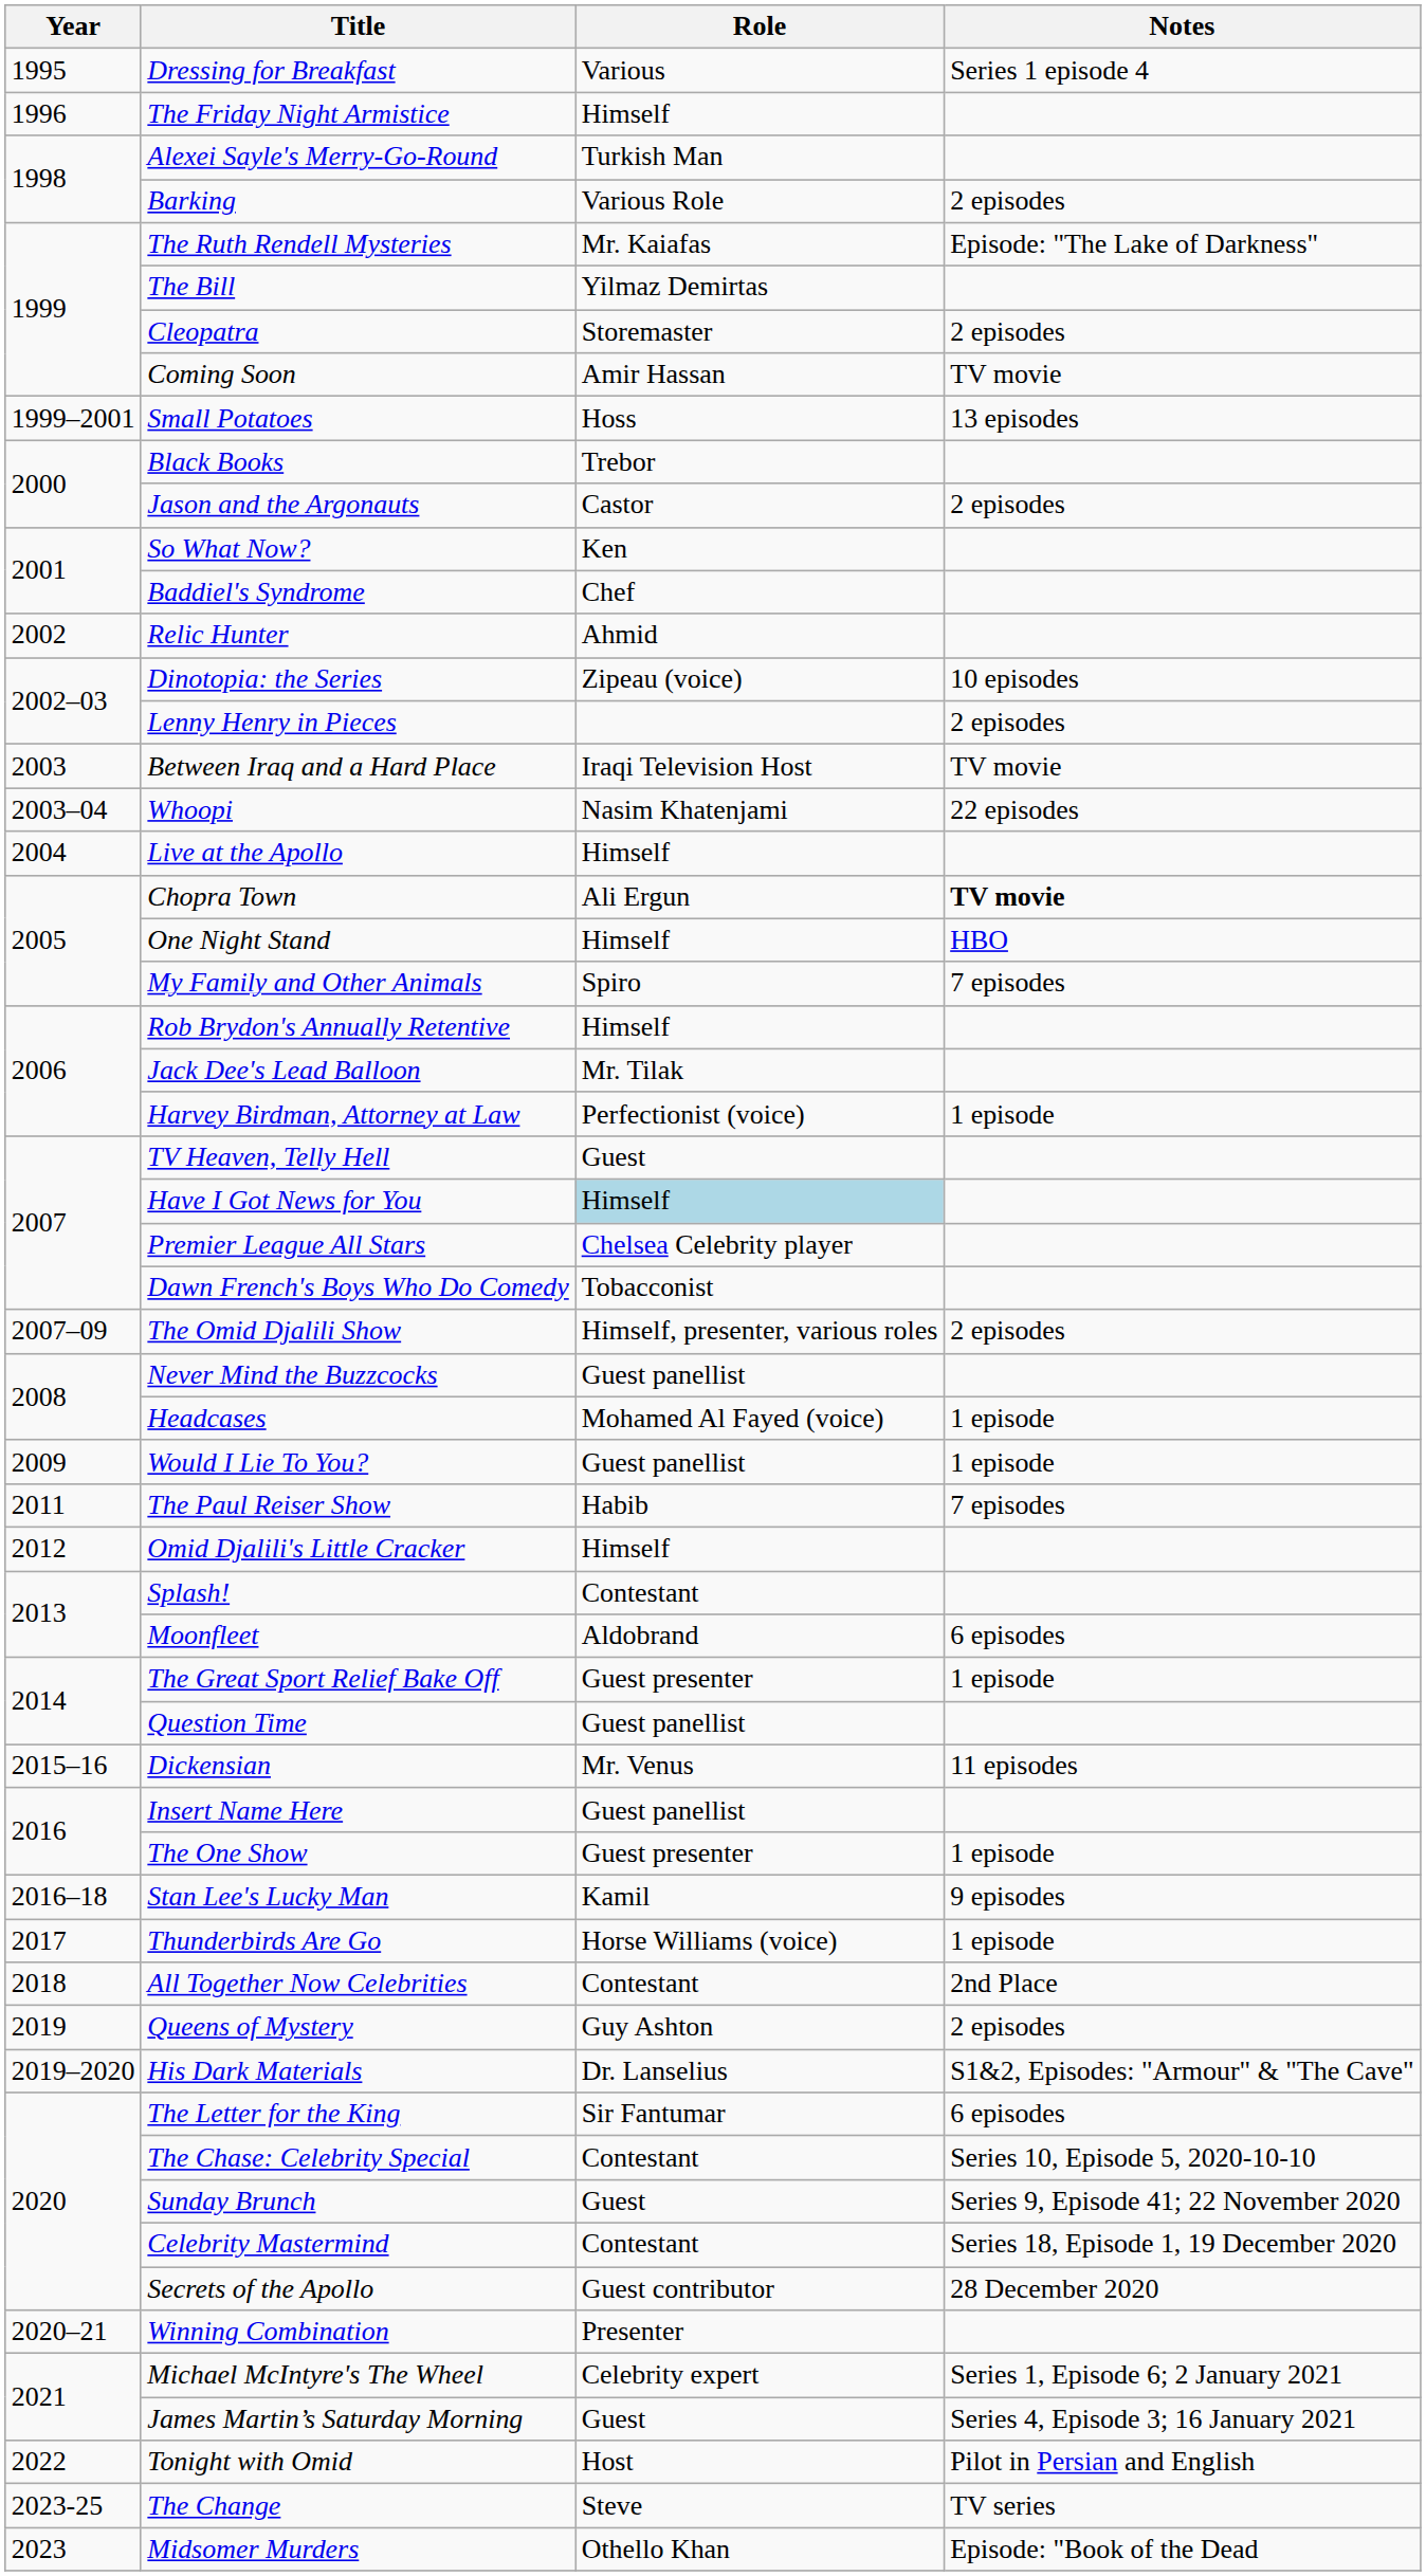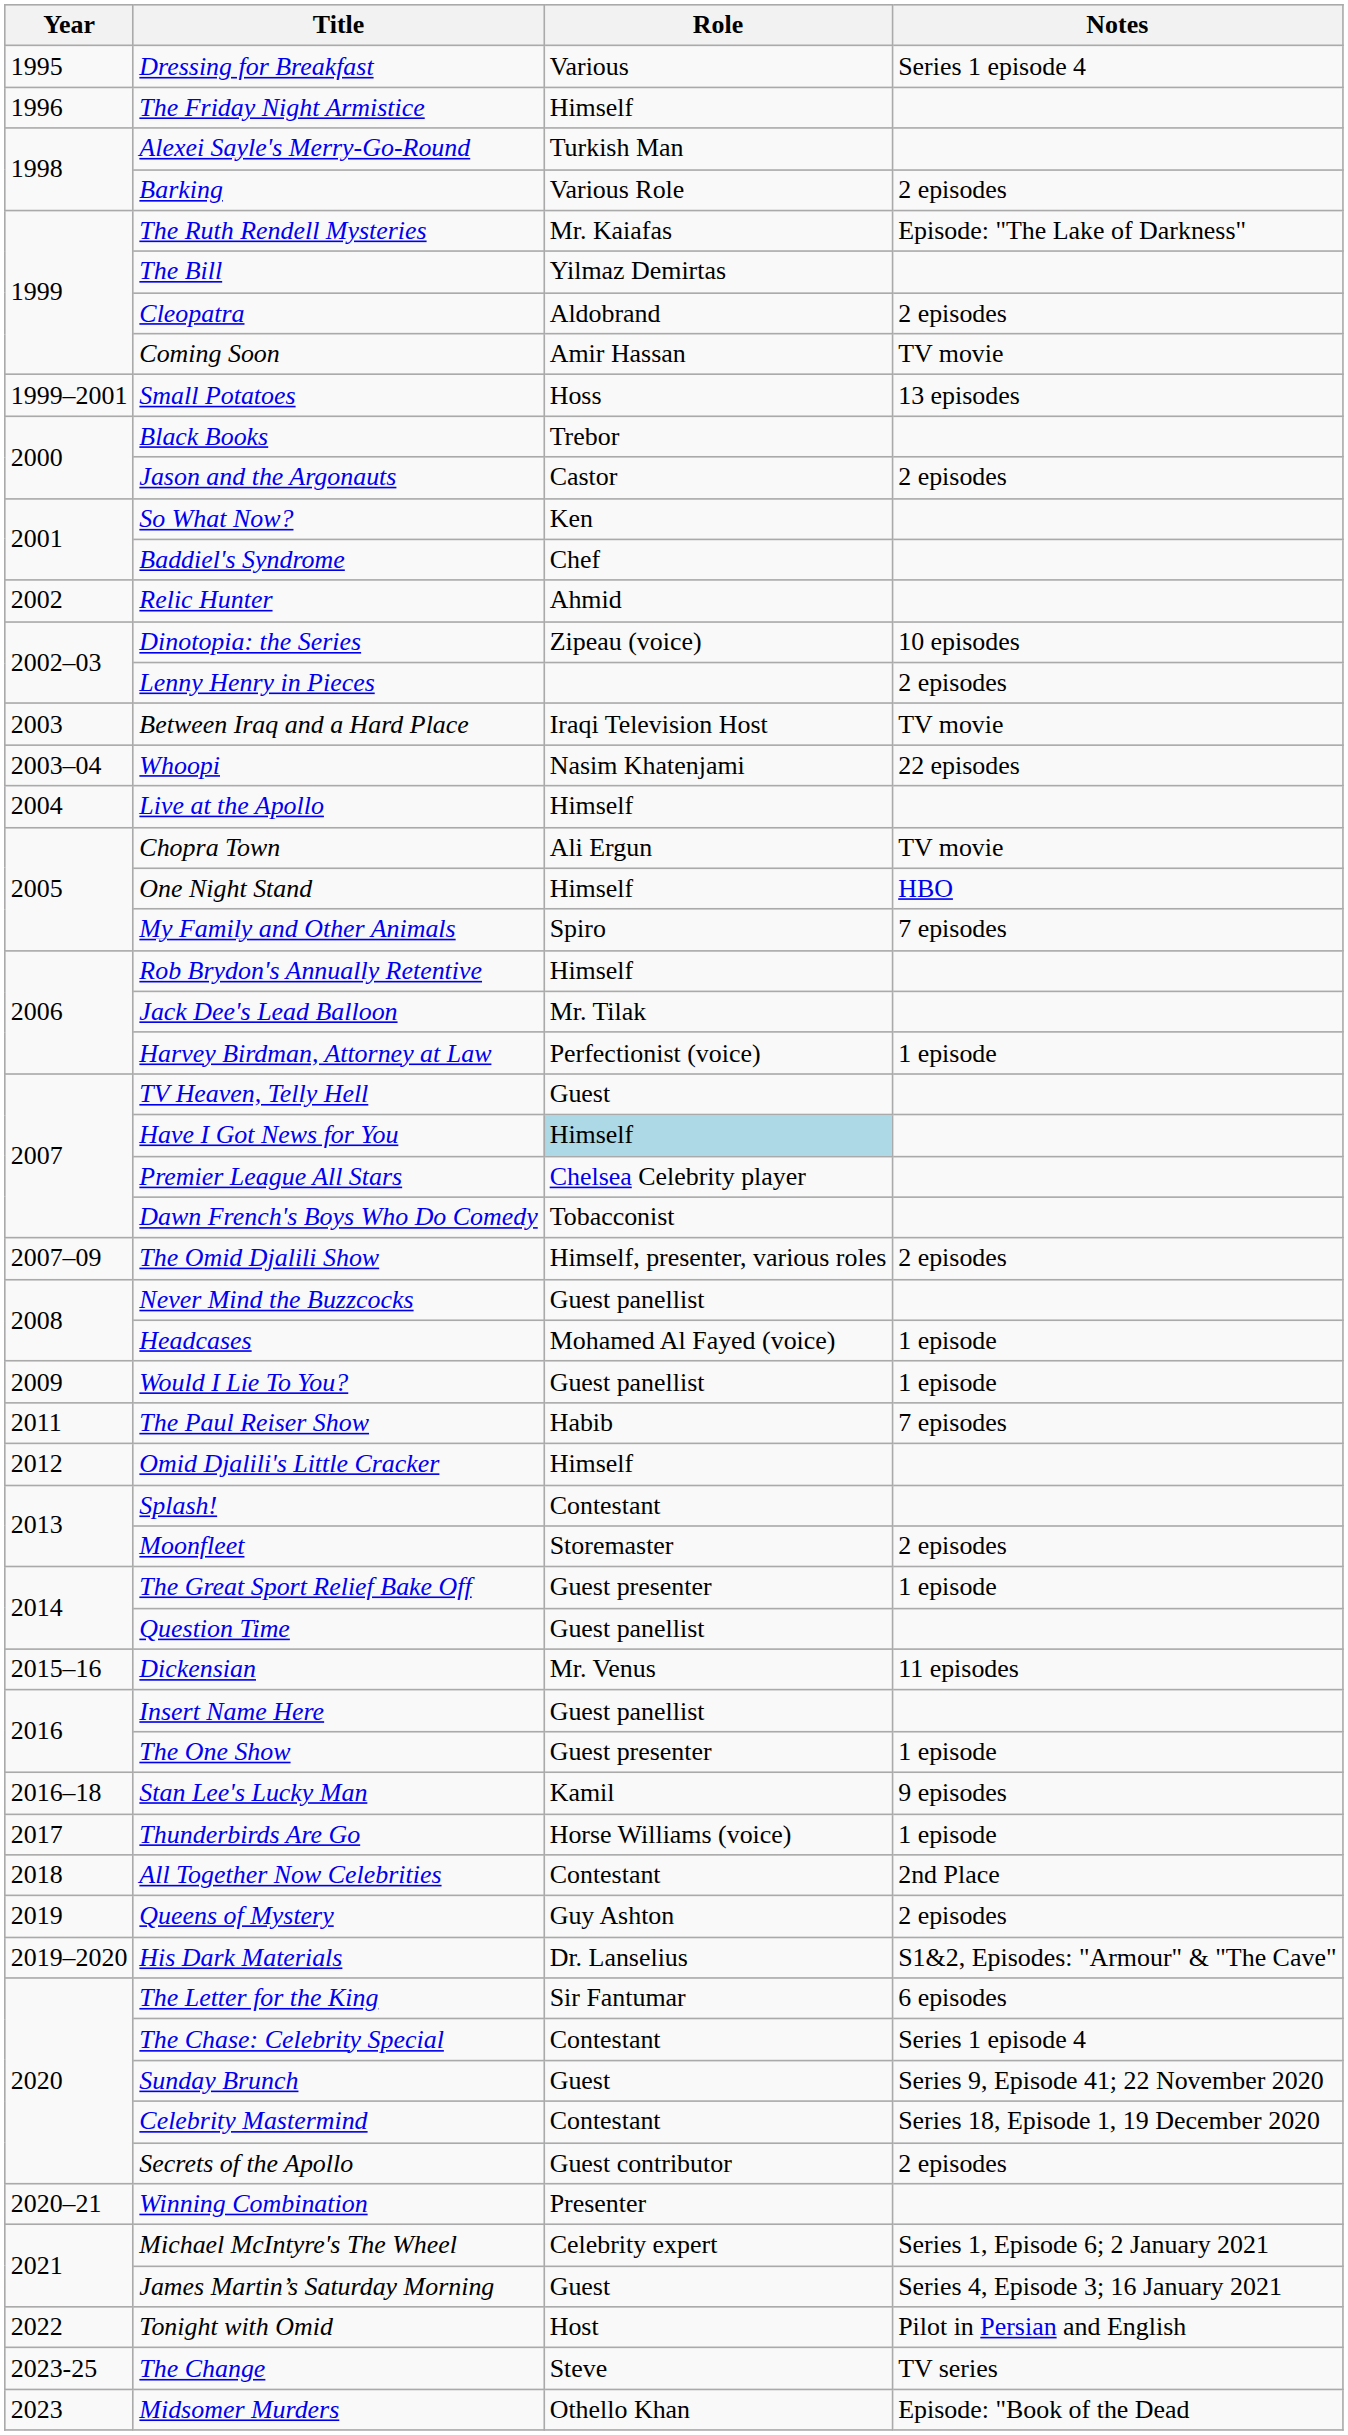 <table class="wikitable sortable">
 <tr>
 <th>Year</th>
 <th>Title</th>
 <th>Role</th>
 <th class = "unsortable">Notes</th>
 </tr>
 <tr>
 <td>1995</td>
 <td><em><a href='#'>Dressing for Breakfast</a></em></td>
 <td>Various</td>
 <td>Series 1 episode 4</td>
 </tr>
 <tr>
 <td>1996</td>
 <td><em><a href='#'>The Friday Night Armistice</a></em></td>
 <td>Himself</td>
 <td></td>
 </tr>
 <tr>
 <td rowspan=2>1998</td>
 <td><em><a href='#'>Alexei Sayle's Merry-Go-Round</a></em></td>
 <td>Turkish Man</td>
 <td></td>
 </tr>
 <tr>
 <td><em><a href='#'>Barking</a></em></td>
 <td>Various Role</td>
 <td>2 episodes</td>
 </tr>
 <tr>
 <td rowspan=4>1999</td>
 <td><em><a href='#'>The Ruth Rendell Mysteries</a></em></td>
 <td>Mr. Kaiafas</td>
 <td>Episode: "The Lake of Darkness"</td>
 </tr>
 <tr>
 <td><em><a href='#'>The Bill</a></em></td>
 <td>Yilmaz Demirtas</td>
 <td></td>
 </tr>
 <tr>
 <td><em><a href='#'>Cleopatra</a></em></td>
-<td>Storemaster</td>
+<td>Aldobrand</td>
 <td>2 episodes</td>
 </tr>
 <tr>
 <td><em>Coming Soon</em></td>
 <td>Amir Hassan</td>
 <td>TV movie</td>
 </tr>
 <tr>
 <td>1999–2001</td>
 <td><em><a href='#'>Small Potatoes</a></em></td>
 <td>Hoss</td>
 <td>13 episodes</td>
 </tr>
 <tr>
 <td rowspan=2>2000</td>
 <td><em><a href='#'>Black Books</a></em></td>
 <td>Trebor</td>
 <td></td>
 </tr>
 <tr>
 <td><em><a href='#'>Jason and the Argonauts</a></em></td>
 <td>Castor</td>
 <td>2 episodes</td>
 </tr>
 <tr>
 <td rowspan=2>2001</td>
 <td><em><a href='#'>So What Now?</a></em></td>
 <td>Ken</td>
 <td></td>
 </tr>
 <tr>
 <td><em><a href='#'>Baddiel's Syndrome</a></em></td>
 <td>Chef</td>
 <td></td>
 </tr>
 <tr>
 <td>2002</td>
 <td><em><a href='#'>Relic Hunter</a></em></td>
 <td>Ahmid</td>
 <td></td>
 </tr>
 <tr>
 <td rowspan=2>2002–03</td>
 <td><em><a href='#'>Dinotopia: the Series</a></em></td>
 <td>Zipeau (voice)</td>
 <td>10 episodes</td>
 </tr>
 <tr>
 <td><em><a href='#'>Lenny Henry in Pieces</a></em></td>
 <td></td>
 <td>2 episodes</td>
 </tr>
 <tr>
 <td>2003</td>
 <td><em>Between Iraq and a Hard Place</em></td>
 <td>Iraqi Television Host</td>
 <td>TV movie</td>
 </tr>
 <tr>
 <td>2003–04</td>
 <td><em><a href='#'>Whoopi</a></em></td>
 <td>Nasim Khatenjami</td>
 <td>22 episodes</td>
 </tr>
 <tr>
 <td>2004</td>
 <td><em><a href='#'>Live at the Apollo</a></em></td>
 <td>Himself</td>
 <td></td>
 </tr>
 <tr>
 <td rowspan=3>2005</td>
 <td><em>Chopra Town</em></td>
 <td>Ali Ergun</td>
-<td><strong>TV movie</strong></td>
+<td>TV movie</td>
 </tr>
 <tr>
 <td><em>One Night Stand</em></td>
 <td>Himself</td>
 <td><a href='#'>HBO</a></td>
 </tr>
 <tr>
 <td><em><a href='#'>My Family and Other Animals</a></em></td>
 <td>Spiro</td>
 <td>7 episodes</td>
 </tr>
 <tr>
 <td rowspan=3>2006</td>
 <td><em><a href='#'>Rob Brydon's Annually Retentive</a></em></td>
 <td>Himself</td>
 <td></td>
 </tr>
 <tr>
 <td><em><a href='#'>Jack Dee's Lead Balloon</a></em></td>
 <td>Mr. Tilak</td>
 <td></td>
 </tr>
 <tr>
 <td><em><a href='#'>Harvey Birdman, Attorney at Law</a></em></td>
 <td>Perfectionist (voice)</td>
 <td>1 episode</td>
 </tr>
 <tr>
 <td rowspan=4>2007</td>
 <td><em><a href='#'>TV Heaven, Telly Hell</a></em></td>
 <td>Guest</td>
 <td></td>
 </tr>
 <tr>
 <td><em><a href='#'>Have I Got News for You</a></em></td>
 <td style="background: lightblue;">Himself</td>
 <td></td>
 </tr>
 <tr>
 <td><em><a href='#'>Premier League All Stars</a></em></td>
 <td><a href='#'>Chelsea</a> Celebrity player</td>
 <td></td>
 </tr>
 <tr>
 <td><em><a href='#'>Dawn French's Boys Who Do Comedy</a></em></td>
 <td>Tobacconist</td>
 <td></td>
 </tr>
 <tr>
 <td>2007–09</td>
 <td><em><a href='#'>The Omid Djalili Show</a></em></td>
 <td>Himself, presenter, various roles</td>
 <td>2 episodes</td>
 </tr>
 <tr>
 <td rowspan=2>2008</td>
 <td><em><a href='#'>Never Mind the Buzzcocks</a></em></td>
 <td>Guest panellist</td>
 <td></td>
 </tr>
 <tr>
 <td><em><a href='#'>Headcases</a></em></td>
 <td>Mohamed Al Fayed (voice)</td>
 <td>1 episode</td>
 </tr>
 <tr>
 <td>2009</td>
 <td><em><a href='#'>Would I Lie To You?</a></em></td>
 <td>Guest panellist</td>
 <td>1 episode</td>
 </tr>
 <tr>
 <td>2011</td>
 <td><em><a href='#'>The Paul Reiser Show</a></em></td>
 <td>Habib</td>
 <td>7 episodes</td>
 </tr>
 <tr>
 <td>2012</td>
 <td><em><a href='#'>Omid Djalili's Little Cracker</a></em></td>
 <td>Himself</td>
 <td></td>
 </tr>
 <tr>
 <td rowspan=2>2013</td>
 <td><em><a href='#'>Splash!</a></em></td>
 <td>Contestant</td>
 <td></td>
 </tr>
 <tr>
 <td><em><a href='#'>Moonfleet</a></em></td>
-<td>Aldobrand</td>
-<td>6 episodes</td>
+<td>Storemaster</td>
+<td>2 episodes</td>
 </tr>
 <tr>
 <td rowspan=2>2014</td>
 <td><em><a href='#'>The Great Sport Relief Bake Off</a></em></td>
 <td>Guest presenter</td>
 <td>1 episode</td>
 </tr>
 <tr>
 <td><em><a href='#'>Question Time</a></em></td>
 <td>Guest panellist</td>
 <td></td>
 </tr>
 <tr>
 <td>2015–16</td>
 <td><em><a href='#'>Dickensian</a></em></td>
 <td>Mr. Venus</td>
 <td>11 episodes</td>
 </tr>
 <tr>
 <td rowspan=2>2016</td>
 <td><em><a href='#'>Insert Name Here</a></em></td>
 <td>Guest panellist</td>
 <td></td>
 </tr>
 <tr>
 <td><em><a href='#'>The One Show</a></em></td>
 <td>Guest presenter</td>
 <td>1 episode</td>
 </tr>
 <tr>
 <td>2016–18</td>
 <td><em><a href='#'>Stan Lee's Lucky Man</a></em></td>
 <td>Kamil</td>
 <td>9 episodes</td>
 </tr>
 <tr>
 <td>2017</td>
 <td><em><a href='#'>Thunderbirds Are Go</a></em></td>
 <td>Horse Williams (voice)</td>
 <td>1 episode</td>
 </tr>
 <tr>
 <td>2018</td>
 <td><em><a href='#'>All Together Now Celebrities</a></em></td>
 <td>Contestant</td>
 <td>2nd Place</td>
 </tr>
 <tr>
 <td>2019</td>
 <td><em><a href='#'>Queens of Mystery</a></em></td>
 <td>Guy Ashton</td>
 <td>2 episodes</td>
 </tr>
 <tr>
 <td>2019–2020</td>
 <td><em><a href='#'>His Dark Materials</a></em></td>
 <td>Dr. Lanselius</td>
 <td>S1&2, Episodes: "Armour" & "The Cave"</td>
 </tr>
 <tr>
 <td rowspan="5">2020</td>
 <td><em><a href='#'>The Letter for the King</a></em></td>
 <td>Sir Fantumar</td>
 <td>6 episodes</td>
 </tr>
 <tr>
 <td><em><a href='#'>The Chase: Celebrity Special</a></em></td>
 <td>Contestant</td>
-<td>Series 10, Episode 5, 2020-10-10</td>
+<td>Series 1 episode 4</td>
 </tr>
 <tr>
 <td><em><a href='#'>Sunday Brunch</a></em></td>
 <td>Guest</td>
 <td>Series 9, Episode 41; 22 November 2020</td>
 </tr>
 <tr>
 <td><em><a href='#'>Celebrity Mastermind</a></em></td>
 <td>Contestant</td>
 <td>Series 18, Episode 1, 19 December 2020</td>
 </tr>
 <tr>
 <td><em>Secrets of the Apollo</em></td>
 <td>Guest contributor</td>
-<td>28 December 2020</td>
+<td>2 episodes</td>
 </tr>
 <tr>
 <td>2020–21</td>
 <td><em><a href='#'>Winning Combination</a></em></td>
 <td>Presenter</td>
 <td></td>
 </tr>
 <tr>
 <td rowspan=2>2021</td>
 <td><em>Michael McIntyre's The Wheel</em></td>
 <td>Celebrity expert</td>
 <td>Series 1, Episode 6; 2 January 2021</td>
 </tr>
 <tr>
 <td><em>James Martin’s Saturday Morning</em></td>
 <td>Guest</td>
 <td>Series 4, Episode 3; 16 January 2021</td>
 </tr>
 <tr>
 <td>2022</td>
 <td><em>Tonight with Omid</em></td>
 <td>Host</td>
 <td>Pilot in <a href='#'>Persian</a> and English</td>
 </tr>
 <tr>
 <td>2023-25</td>
 <td><em><a href='#'>The Change</a></em></td>
 <td>Steve</td>
 <td>TV series</td>
 </tr>
 <tr>
 <td>2023</td>
 <td><em><a href='#'>Midsomer Murders</a></em></td>
 <td>Othello Khan</td>
 <td>Episode: "Book of the Dead<em></td>
 </tr>
 </table>
